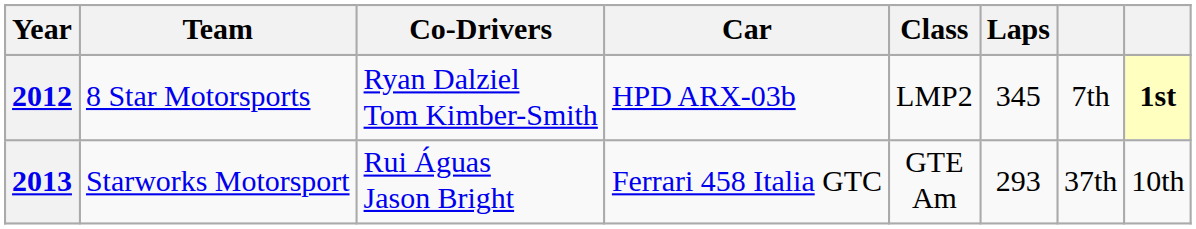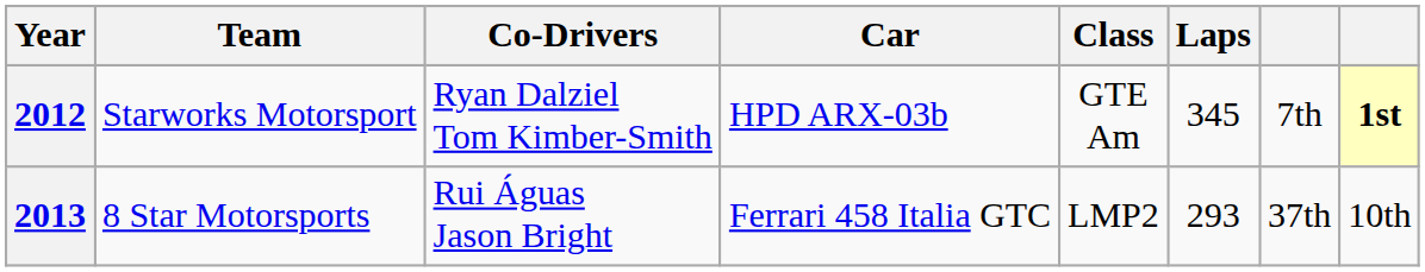 <table class="wikitable" style="text-align:center; font-size:90%">
 <tr>
 <th>Year</th>
 <th>Team</th>
 <th>Co-Drivers</th>
 <th>Car</th>
 <th>Class</th>
 <th>Laps</th>
 <th></th>
 <th></th>
 </tr>
 <tr>
 <th><a href='#'>2012</a></th>
-<td align="left"> <a href='#'>8 Star Motorsports</a></td>
+<td align="left"> <a href='#'>Starworks Motorsport</a></td>
 <td align="left"> <a href='#'>Ryan Dalziel</a><br> <a href='#'>Tom Kimber-Smith</a></td>
 <td align="left"><a href='#'>HPD ARX-03b</a></td>
-<td>LMP2</td>
+<td>GTE<br>Am</td>
 <td>345</td>
 <td>7th</td>
 <td style="background:#FFFFBF;"><strong>1st</strong></td>
 </tr>
 <tr>
 <th><a href='#'>2013</a></th>
-<td align="left"> <a href='#'>Starworks Motorsport</a></td>
+<td align="left"> <a href='#'>8 Star Motorsports</a></td>
 <td align="left"> <a href='#'>Rui Águas</a><br> <a href='#'>Jason Bright</a></td>
 <td align="left"><a href='#'>Ferrari 458 Italia</a> GTC</td>
-<td>GTE<br>Am</td>
+<td>LMP2</td>
 <td>293</td>
 <td>37th</td>
 <td>10th</td>
 </tr>
 </table>
